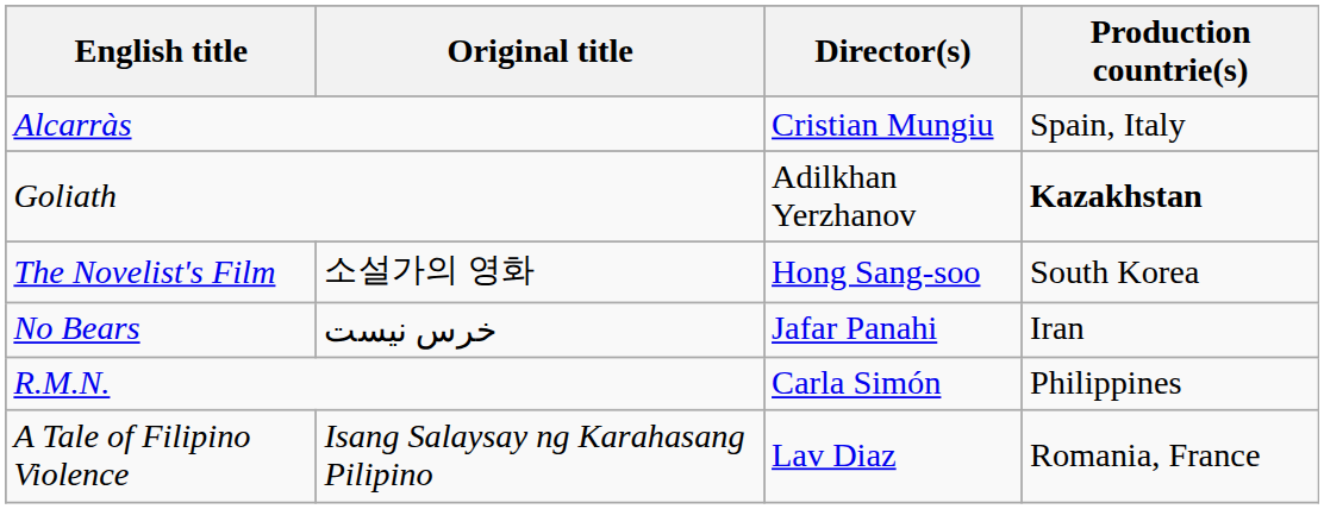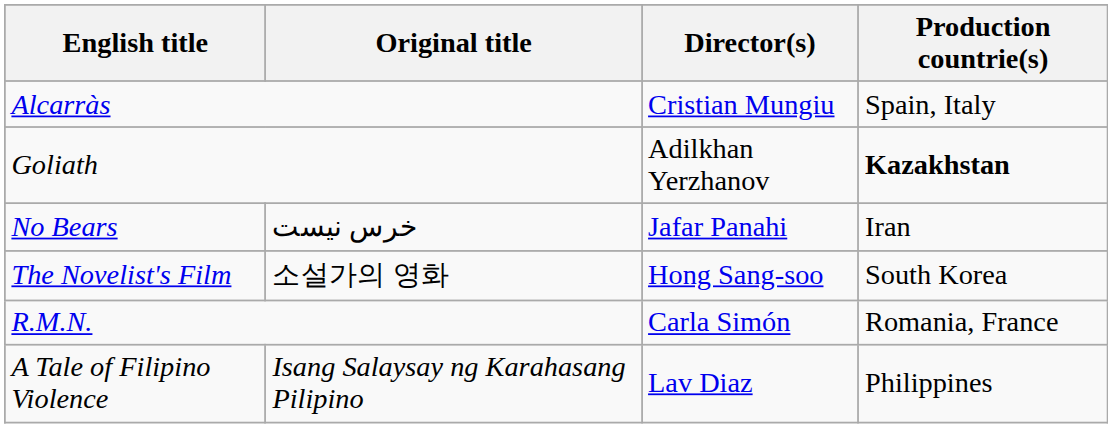 <table class="sortable wikitable" style="width:100%; margin-bottom:4px">
 <tr>
 <th scope="col">English title</th>
 <th scope="col">Original title</th>
 <th scope="col">Director(s)</th>
 <th scope="col">Production countrie(s)</th>
 </tr>
 <tr>
 <td colspan="2"><em><a href='#'>Alcarràs</a></em></td>
 <td><a href='#'>Cristian Mungiu</a></td>
 <td>Spain, Italy</td>
 </tr>
 <tr>
 <td colspan="2"><em>Goliath</em></td>
 <td>Adilkhan Yerzhanov</td>
 <td><strong>Kazakhstan</strong></td>
 </tr>
 <tr>
+<td><em><a href='#'>No Bears</a></em></td>
+<td>خرس نیست</td>
+<td><a href='#'>Jafar Panahi</a></td>
+<td>Iran</td>
+</tr>
+<tr>
 <td><em><a href='#'>The Novelist's Film</a></em></td>
 <td>소설가의 영화</td>
 <td><a href='#'>Hong Sang-soo</a></td>
 <td>South Korea</td>
 </tr>
 <tr>
-<td><em><a href='#'>No Bears</a></em></td>
-<td>خرس نیست</td>
-<td><a href='#'>Jafar Panahi</a></td>
-<td>Iran</td>
-</tr>
-<tr>
 <td colspan="2"><em><a href='#'>R.M.N.</a></em></td>
 <td><a href='#'>Carla Simón</a></td>
-<td>Philippines</td>
+<td>Romania, France</td>
 </tr>
 <tr>
 <td><em>A Tale of Filipino Violence</em></td>
 <td><em>Isang Salaysay ng Karahasang Pilipino</em></td>
 <td><a href='#'>Lav Diaz</a></td>
-<td>Romania, France</td>
+<td>Philippines</td>
 </tr>
 </table>
